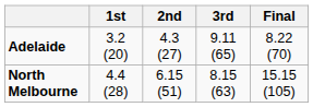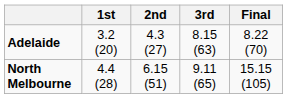 <table class="wikitable" | align="right">
 <tr>
 <th width="90pt"></th>
 <th width="55pt">1st</th>
 <th width="55pt">2nd</th>
 <th width="55pt">3rd</th>
 <th width="60pt">Final</th>
 </tr>
 <tr>
 <td><strong>Adelaide</strong></td>
 <td align="center">3.2 (20)</td>
 <td align="center">4.3 (27)</td>
-<td align="center">9.11 (65)</td>
+<td align="center">8.15 (63)</td>
 <td align="center">8.22 (70)</td>
 </tr>
 <tr>
 <td><strong>North Melbourne</strong></td>
 <td align="center">4.4 (28)</td>
 <td align="center">6.15 (51)</td>
-<td align="center">8.15 (63)</td>
+<td align="center">9.11 (65)</td>
 <td align="center">15.15 (105)</td>
 </tr>
 </table>
